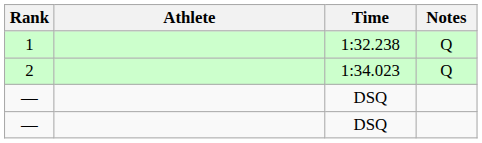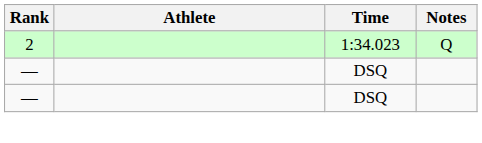 <table class=wikitable style="text-align:center">
 <tr>
 <th width=40>Rank</th>
 <th width=250>Athlete</th>
 <th width=80>Time</th>
 <th width=50>Notes</th>
-</tr>
-<tr bgcolor="ccffcc">
-<td>1</td>
-<td align=left></td>
-<td>1:32.238</td>
-<td>Q</td>
 </tr>
 <tr bgcolor="ccffcc">
 <td>2</td>
 <td align=left></td>
 <td>1:34.023</td>
 <td>Q</td>
 </tr>
 <tr>
 <td>—</td>
 <td align=left></td>
 <td>DSQ</td>
 <td></td>
 </tr>
 <tr>
 <td>—</td>
 <td align=left></td>
 <td>DSQ</td>
 <td></td>
 </tr>
 </table>
